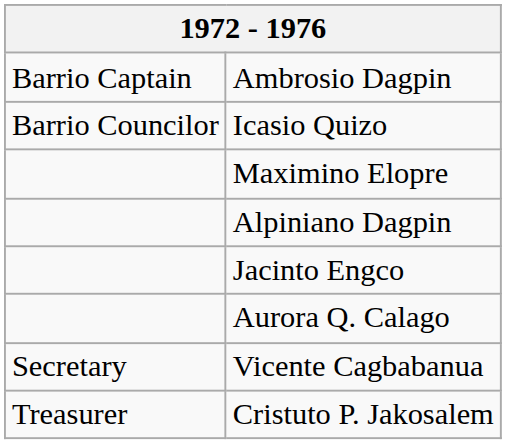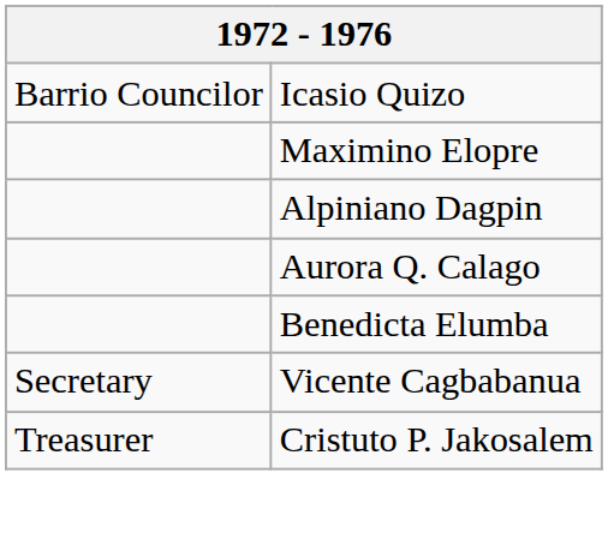 <table class="wikitable mw-collapsible mw-collapsed">
 <tr>
 <th colspan="2">1972 - 1976</th>
-</tr>
-<tr>
-<td>Barrio Captain</td>
-<td>Ambrosio Dagpin</td>
 </tr>
 <tr>
 <td>Barrio Councilor</td>
 <td>Icasio Quizo</td>
 </tr>
 <tr>
 <td></td>
 <td>Maximino Elopre</td>
 </tr>
 <tr>
 <td></td>
 <td>Alpiniano Dagpin</td>
 </tr>
 <tr>
 <td></td>
-<td>Jacinto Engco</td>
+<td>Aurora Q. Calago</td>
 </tr>
 <tr>
 <td></td>
-<td>Aurora Q. Calago</td>
+<td>Benedicta Elumba</td>
 </tr>
 <tr>
 <td>Secretary</td>
 <td>Vicente Cagbabanua</td>
 </tr>
 <tr>
 <td>Treasurer</td>
 <td>Cristuto P. Jakosalem</td>
 </tr>
 </table>
